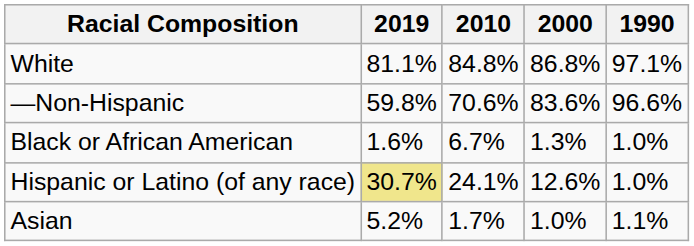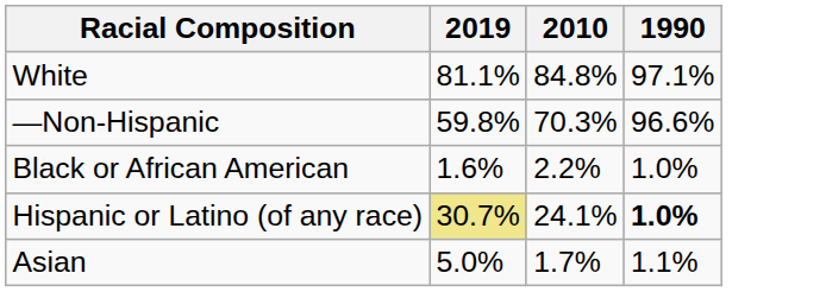 <table class="wikitable sortable">
 <tr>
 <th>Racial Composition</th>
 <th>2019</th>
 <th>2010</th>
-<th>2000</th>
 <th>1990</th>
 </tr>
 <tr>
 <td>White</td>
 <td>81.1%</td>
 <td>84.8%</td>
-<td>86.8%</td>
 <td>97.1%</td>
 </tr>
 <tr>
 <td>—Non-Hispanic</td>
 <td>59.8%</td>
-<td>70.6%</td>
-<td>83.6%</td>
+<td>70.3%</td>
 <td>96.6%</td>
 </tr>
 <tr>
 <td>Black or African American</td>
 <td>1.6%</td>
-<td>6.7%</td>
-<td>1.3%</td>
+<td>2.2%</td>
 <td>1.0%</td>
 </tr>
 <tr>
 <td>Hispanic or Latino (of any race)</td>
 <td style="background: khaki;">30.7%</td>
 <td>24.1%</td>
-<td>12.6%</td>
-<td>1.0%</td>
+<td><strong>1.0%</strong></td>
 </tr>
 <tr>
 <td>Asian</td>
-<td>5.2%</td>
+<td>5.0%</td>
 <td>1.7%</td>
-<td>1.0%</td>
 <td>1.1%</td>
 </tr>
 </table>
